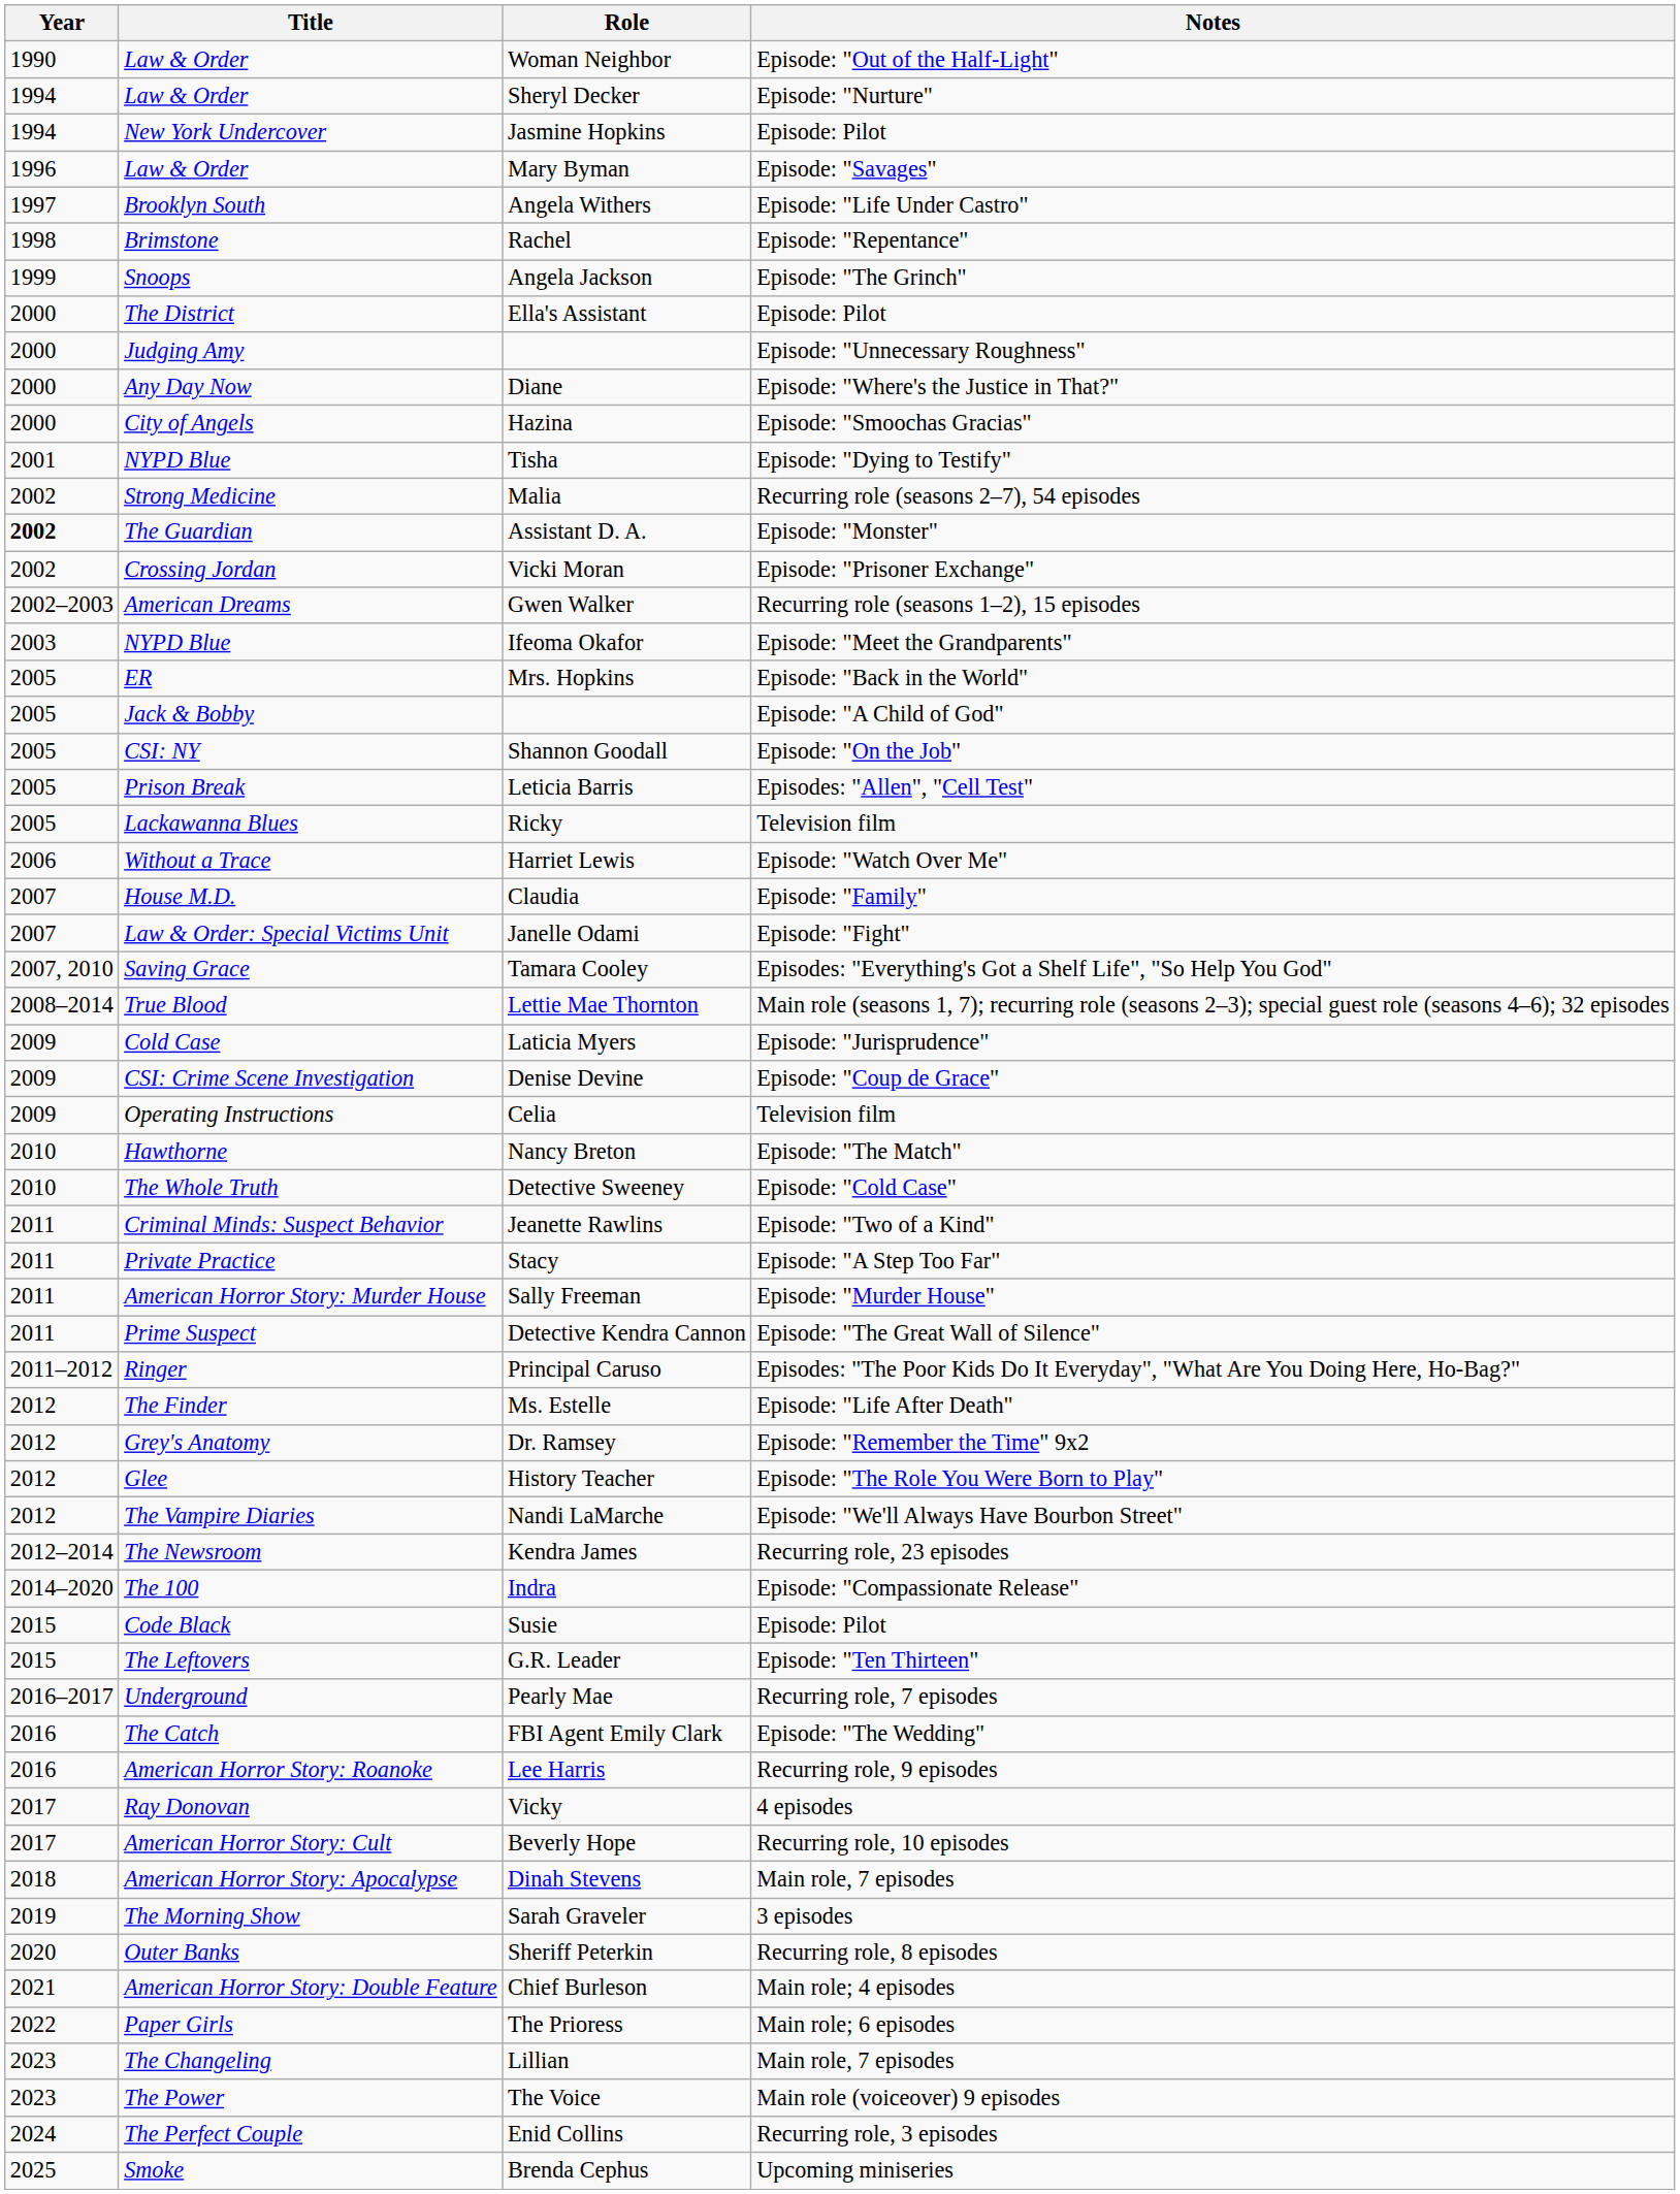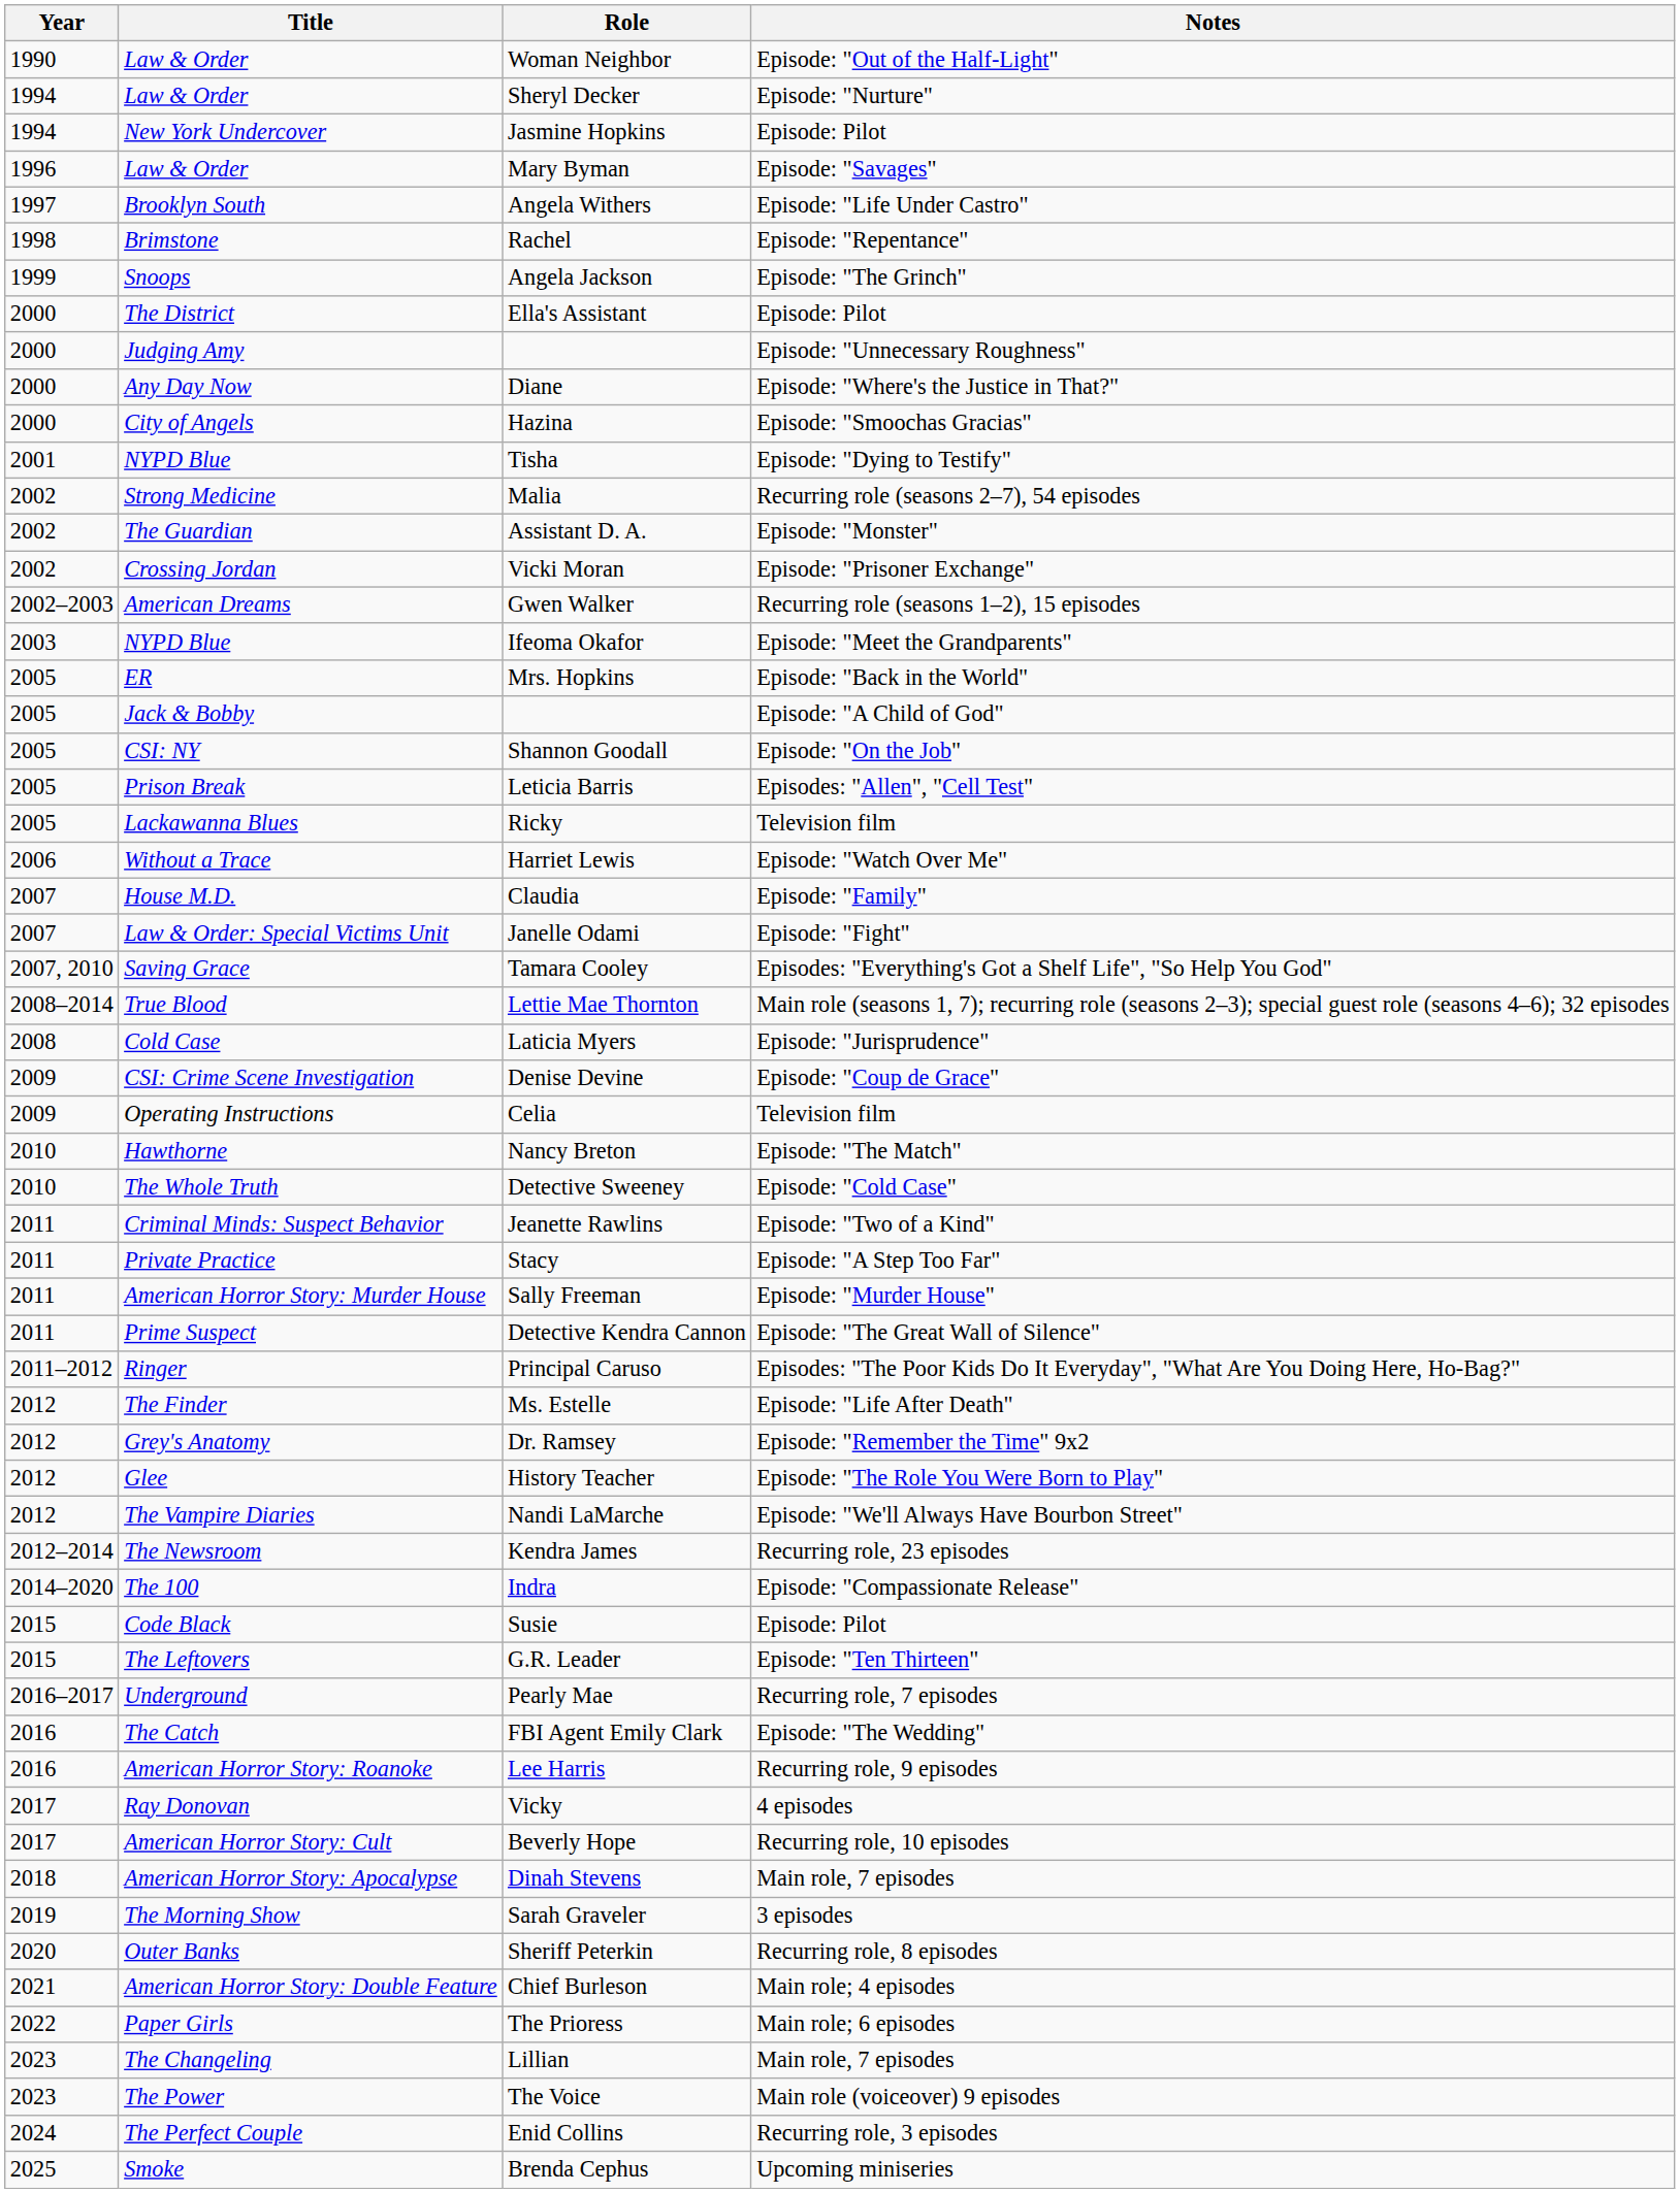 <table class="wikitable plainrowheaders sortable">
 <tr>
 <th>Year</th>
 <th>Title</th>
 <th>Role</th>
 <th class="unsortable">Notes</th>
 </tr>
 <tr>
 <td>1990</td>
 <td><em><a href='#'>Law & Order</a></em></td>
 <td>Woman Neighbor</td>
 <td>Episode: "<a href='#'>Out of the Half-Light</a>"</td>
 </tr>
 <tr>
 <td>1994</td>
 <td><em><a href='#'>Law & Order</a></em></td>
 <td>Sheryl Decker</td>
 <td>Episode: "Nurture"</td>
 </tr>
 <tr>
 <td>1994</td>
 <td><em><a href='#'>New York Undercover</a></em></td>
 <td>Jasmine Hopkins</td>
 <td>Episode: Pilot</td>
 </tr>
 <tr>
 <td>1996</td>
 <td><em><a href='#'>Law & Order</a></em></td>
 <td>Mary Byman</td>
 <td>Episode: "<a href='#'>Savages</a>"</td>
 </tr>
 <tr>
 <td>1997</td>
 <td><em><a href='#'>Brooklyn South</a></em></td>
 <td>Angela Withers</td>
 <td>Episode: "Life Under Castro"</td>
 </tr>
 <tr>
 <td>1998</td>
 <td><em><a href='#'>Brimstone</a></em></td>
 <td>Rachel</td>
 <td>Episode: "Repentance"</td>
 </tr>
 <tr>
 <td>1999</td>
 <td><em><a href='#'>Snoops</a></em></td>
 <td>Angela Jackson</td>
 <td>Episode: "The Grinch"</td>
 </tr>
 <tr>
 <td>2000</td>
 <td><em><a href='#'>The District</a></em></td>
 <td>Ella's Assistant</td>
 <td>Episode: Pilot</td>
 </tr>
 <tr>
 <td>2000</td>
 <td><em><a href='#'>Judging Amy</a></em></td>
 <td></td>
 <td>Episode: "Unnecessary Roughness"</td>
 </tr>
 <tr>
 <td>2000</td>
 <td><em><a href='#'>Any Day Now</a></em></td>
 <td>Diane</td>
 <td>Episode: "Where's the Justice in That?"</td>
 </tr>
 <tr>
 <td>2000</td>
 <td><em><a href='#'>City of Angels</a></em></td>
 <td>Hazina</td>
 <td>Episode: "Smoochas Gracias"</td>
 </tr>
 <tr>
 <td>2001</td>
 <td><em><a href='#'>NYPD Blue</a></em></td>
 <td>Tisha</td>
 <td>Episode: "Dying to Testify"</td>
 </tr>
 <tr>
 <td>2002</td>
 <td><em><a href='#'>Strong Medicine</a></em></td>
 <td>Malia</td>
 <td>Recurring role (seasons 2–7), 54 episodes</td>
 </tr>
 <tr>
-<td><strong>2002</strong></td>
+<td>2002</td>
 <td><em><a href='#'>The Guardian</a></em></td>
 <td>Assistant D. A.</td>
 <td>Episode: "Monster"</td>
 </tr>
 <tr>
 <td>2002</td>
 <td><em><a href='#'>Crossing Jordan</a></em></td>
 <td>Vicki Moran</td>
 <td>Episode: "Prisoner Exchange"</td>
 </tr>
 <tr>
 <td>2002–2003</td>
 <td><em><a href='#'>American Dreams</a></em></td>
 <td>Gwen Walker</td>
 <td>Recurring role (seasons 1–2), 15 episodes</td>
 </tr>
 <tr>
 <td>2003</td>
 <td><em><a href='#'>NYPD Blue</a></em></td>
 <td>Ifeoma Okafor</td>
 <td>Episode: "Meet the Grandparents"</td>
 </tr>
 <tr>
 <td>2005</td>
 <td><em><a href='#'>ER</a></em></td>
 <td>Mrs. Hopkins</td>
 <td>Episode: "Back in the World"</td>
 </tr>
 <tr>
 <td>2005</td>
 <td><em><a href='#'>Jack & Bobby</a></em></td>
 <td></td>
 <td>Episode: "A Child of God"</td>
 </tr>
 <tr>
 <td>2005</td>
 <td><em><a href='#'>CSI: NY</a></em></td>
 <td>Shannon Goodall</td>
 <td>Episode: "<a href='#'>On the Job</a>"</td>
 </tr>
 <tr>
 <td>2005</td>
 <td><em><a href='#'>Prison Break</a></em></td>
 <td>Leticia Barris</td>
 <td>Episodes: "<a href='#'>Allen</a>", "<a href='#'>Cell Test</a>"</td>
 </tr>
 <tr>
 <td>2005</td>
 <td><em><a href='#'>Lackawanna Blues</a></em></td>
 <td>Ricky</td>
 <td>Television film</td>
 </tr>
 <tr>
 <td>2006</td>
 <td><em><a href='#'>Without a Trace</a></em></td>
 <td>Harriet Lewis</td>
 <td>Episode: "Watch Over Me"</td>
 </tr>
 <tr>
 <td>2007</td>
 <td><em><a href='#'>House M.D.</a></em></td>
 <td>Claudia</td>
 <td>Episode: "<a href='#'>Family</a>"</td>
 </tr>
 <tr>
 <td>2007</td>
 <td><em><a href='#'>Law & Order: Special Victims Unit</a></em></td>
 <td>Janelle Odami</td>
 <td>Episode: "Fight"</td>
 </tr>
 <tr>
 <td>2007, 2010</td>
 <td><em><a href='#'>Saving Grace</a></em></td>
 <td>Tamara Cooley</td>
 <td>Episodes: "Everything's Got a Shelf Life", "So Help You God"</td>
 </tr>
 <tr>
 <td>2008–2014</td>
 <td><em><a href='#'>True Blood</a></em></td>
 <td><a href='#'>Lettie Mae Thornton</a></td>
 <td>Main role (seasons 1, 7); recurring role (seasons 2–3); special guest role (seasons 4–6); 32 episodes</td>
 </tr>
 <tr>
-<td>2009</td>
+<td>2008</td>
 <td><em><a href='#'>Cold Case</a></em></td>
 <td>Laticia Myers</td>
 <td>Episode: "Jurisprudence"</td>
 </tr>
 <tr>
 <td>2009</td>
 <td><em><a href='#'>CSI: Crime Scene Investigation</a></em></td>
 <td>Denise Devine</td>
 <td>Episode: "<a href='#'>Coup de Grace</a>"</td>
 </tr>
 <tr>
 <td>2009</td>
 <td><em>Operating Instructions</em></td>
 <td>Celia</td>
 <td>Television film</td>
 </tr>
 <tr>
 <td>2010</td>
 <td><em><a href='#'>Hawthorne</a></em></td>
 <td>Nancy Breton</td>
 <td>Episode: "The Match"</td>
 </tr>
 <tr>
 <td>2010</td>
 <td><em><a href='#'>The Whole Truth</a></em></td>
 <td>Detective Sweeney</td>
 <td>Episode: "<a href='#'>Cold Case</a>"</td>
 </tr>
 <tr>
 <td>2011</td>
 <td><em><a href='#'>Criminal Minds: Suspect Behavior</a></em></td>
 <td>Jeanette Rawlins</td>
 <td>Episode: "Two of a Kind"</td>
 </tr>
 <tr>
 <td>2011</td>
 <td><em><a href='#'>Private Practice</a></em></td>
 <td>Stacy</td>
 <td>Episode: "A Step Too Far"</td>
 </tr>
 <tr>
 <td>2011</td>
 <td><em><a href='#'>American Horror Story: Murder House</a></em></td>
 <td>Sally Freeman</td>
 <td>Episode: "<a href='#'>Murder House</a>"</td>
 </tr>
 <tr>
 <td>2011</td>
 <td><em><a href='#'>Prime Suspect</a></em></td>
 <td>Detective Kendra Cannon</td>
 <td>Episode: "The Great Wall of Silence"</td>
 </tr>
 <tr>
 <td>2011–2012</td>
 <td><em><a href='#'>Ringer</a></em></td>
 <td>Principal Caruso</td>
 <td>Episodes: "The Poor Kids Do It Everyday", "What Are You Doing Here, Ho-Bag?"</td>
 </tr>
 <tr>
 <td>2012</td>
 <td><em><a href='#'>The Finder</a></em></td>
 <td>Ms. Estelle</td>
 <td>Episode: "Life After Death"</td>
 </tr>
 <tr>
 <td>2012</td>
 <td><em><a href='#'>Grey's Anatomy</a></em></td>
 <td>Dr. Ramsey</td>
 <td>Episode: "<a href='#'>Remember the Time</a>" 9x2</td>
 </tr>
 <tr>
 <td>2012</td>
 <td><em><a href='#'>Glee</a></em></td>
 <td>History Teacher</td>
 <td>Episode: "<a href='#'>The Role You Were Born to Play</a>"</td>
 </tr>
 <tr>
 <td>2012</td>
 <td><em><a href='#'>The Vampire Diaries</a></em></td>
 <td>Nandi LaMarche</td>
 <td>Episode: "We'll Always Have Bourbon Street"</td>
 </tr>
 <tr>
 <td>2012–2014</td>
 <td><em><a href='#'>The Newsroom</a></em></td>
 <td>Kendra James</td>
 <td>Recurring role, 23 episodes</td>
 </tr>
 <tr>
 <td>2014–2020</td>
 <td><em><a href='#'>The 100</a></em></td>
 <td><a href='#'>Indra</a></td>
 <td>Episode: "Compassionate Release"</td>
 </tr>
 <tr>
 <td>2015</td>
 <td><em><a href='#'>Code Black</a></em></td>
 <td>Susie</td>
 <td>Episode: Pilot</td>
 </tr>
 <tr>
 <td>2015</td>
 <td><em><a href='#'>The Leftovers</a></em></td>
 <td>G.R. Leader</td>
 <td>Episode: "<a href='#'>Ten Thirteen</a>"</td>
 </tr>
 <tr>
 <td>2016–2017</td>
 <td><em><a href='#'>Underground</a></em></td>
 <td>Pearly Mae</td>
 <td>Recurring role, 7 episodes</td>
 </tr>
 <tr>
 <td>2016</td>
 <td><em><a href='#'>The Catch</a></em></td>
 <td>FBI Agent Emily Clark</td>
 <td>Episode: "The Wedding"</td>
 </tr>
 <tr>
 <td>2016</td>
 <td><em><a href='#'>American Horror Story: Roanoke</a></em></td>
 <td><a href='#'>Lee Harris</a></td>
 <td>Recurring role, 9 episodes</td>
 </tr>
 <tr>
 <td>2017</td>
 <td><em><a href='#'>Ray Donovan</a></em></td>
 <td>Vicky</td>
 <td>4 episodes</td>
 </tr>
 <tr>
 <td>2017</td>
 <td><em><a href='#'>American Horror Story: Cult</a></em></td>
 <td>Beverly Hope</td>
 <td>Recurring role, 10 episodes</td>
 </tr>
 <tr>
 <td>2018</td>
 <td><em><a href='#'>American Horror Story: Apocalypse</a></em></td>
 <td><a href='#'>Dinah Stevens</a></td>
 <td>Main role, 7 episodes</td>
 </tr>
 <tr>
 <td>2019</td>
 <td><em><a href='#'>The Morning Show</a></em></td>
 <td>Sarah Graveler</td>
 <td>3 episodes</td>
 </tr>
 <tr>
 <td>2020</td>
 <td><em><a href='#'>Outer Banks</a></em></td>
 <td>Sheriff Peterkin</td>
 <td>Recurring role, 8 episodes</td>
 </tr>
 <tr>
 <td>2021</td>
 <td><em><a href='#'>American Horror Story: Double Feature</a></em></td>
 <td>Chief Burleson</td>
 <td>Main role; 4 episodes</td>
 </tr>
 <tr>
 <td>2022</td>
 <td><em><a href='#'>Paper Girls</a></em></td>
 <td>The Prioress</td>
 <td>Main role; 6 episodes</td>
 </tr>
 <tr>
 <td>2023</td>
 <td><em><a href='#'>The Changeling</a></em></td>
 <td>Lillian</td>
 <td>Main role, 7 episodes</td>
 </tr>
 <tr>
 <td>2023</td>
 <td><em><a href='#'>The Power</a></em></td>
 <td>The Voice</td>
 <td>Main role (voiceover) 9 episodes</td>
 </tr>
 <tr>
 <td>2024</td>
 <td><a href='#'><em>The Perfect Couple</em></a></td>
 <td>Enid Collins</td>
 <td>Recurring role, 3 episodes</td>
 </tr>
 <tr>
 <td>2025</td>
 <td><em><a href='#'>Smoke</a></em></td>
 <td>Brenda Cephus</td>
 <td>Upcoming miniseries</td>
 </tr>
 </table>
